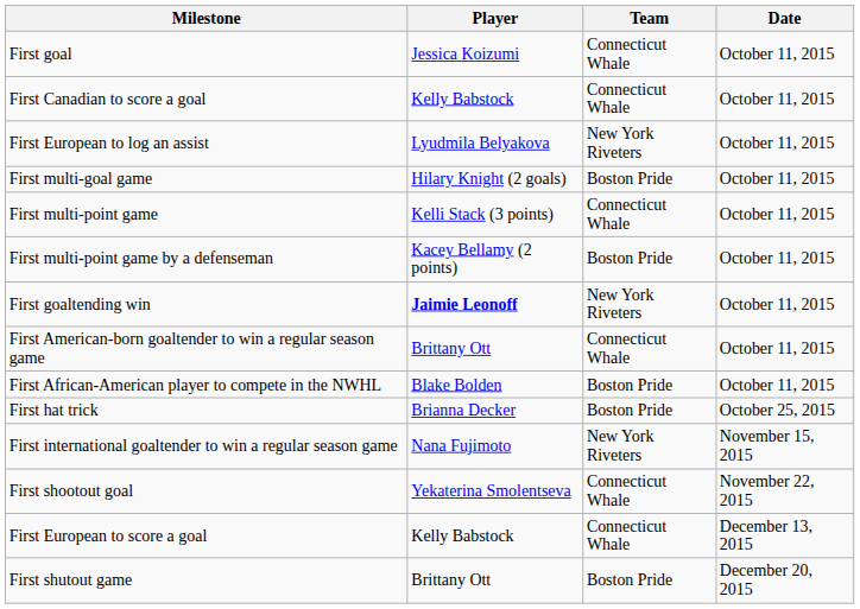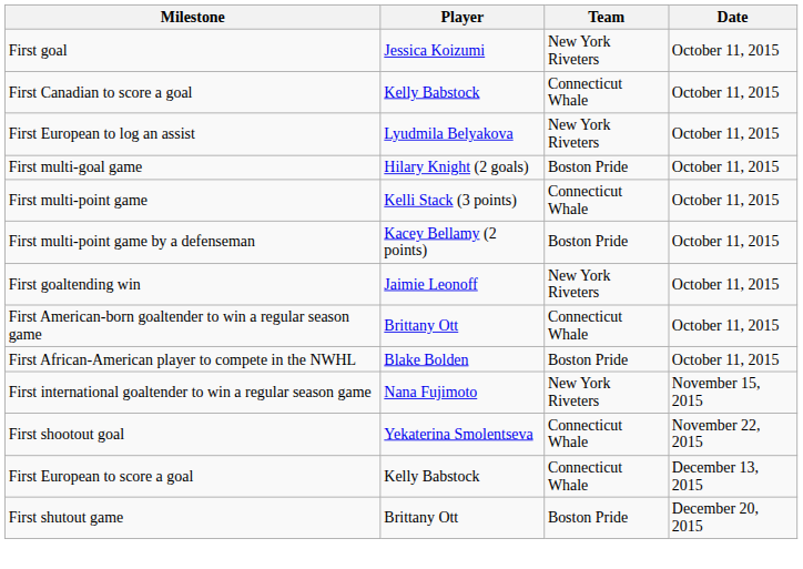 <table class="wikitable sortable" style="width:65%;">
 <tr style="text-align:center;">
 <th>Milestone</th>
 <th>Player</th>
 <th>Team</th>
 <th>Date</th>
 </tr>
 <tr>
 <td>First goal</td>
 <td><a href='#'>Jessica Koizumi</a></td>
-<td>Connecticut Whale</td>
+<td>New York Riveters</td>
 <td>October 11, 2015</td>
 </tr>
 <tr>
 <td>First Canadian to score a goal</td>
 <td><a href='#'>Kelly Babstock</a></td>
 <td>Connecticut Whale</td>
 <td>October 11, 2015</td>
 </tr>
 <tr>
 <td>First European to log an assist</td>
 <td><a href='#'>Lyudmila Belyakova</a></td>
 <td>New York Riveters</td>
 <td>October 11, 2015</td>
 </tr>
 <tr>
 <td>First multi-goal game</td>
 <td><a href='#'>Hilary Knight</a> (2 goals)</td>
 <td>Boston Pride</td>
 <td>October 11, 2015</td>
 </tr>
 <tr>
 <td>First multi-point game</td>
 <td><a href='#'>Kelli Stack</a> (3 points)</td>
 <td>Connecticut Whale</td>
 <td>October 11, 2015</td>
 </tr>
 <tr>
 <td>First multi-point game by a defenseman</td>
 <td><a href='#'>Kacey Bellamy</a> (2 points)</td>
 <td>Boston Pride</td>
 <td>October 11, 2015</td>
 </tr>
 <tr>
 <td>First goaltending win</td>
-<td><strong><a href='#'>Jaimie Leonoff</a></strong></td>
+<td><a href='#'>Jaimie Leonoff</a></td>
 <td>New York Riveters</td>
 <td>October 11, 2015</td>
 </tr>
 <tr>
 <td>First American-born goaltender to win a regular season game</td>
 <td><a href='#'>Brittany Ott</a></td>
 <td>Connecticut Whale</td>
 <td>October 11, 2015</td>
 </tr>
 <tr>
 <td>First African-American player to compete in the NWHL</td>
 <td><a href='#'>Blake Bolden</a></td>
 <td>Boston Pride</td>
 <td>October 11, 2015</td>
-</tr>
-<tr>
-<td>First hat trick</td>
-<td><a href='#'>Brianna Decker</a></td>
-<td>Boston Pride</td>
-<td>October 25, 2015</td>
 </tr>
 <tr>
 <td>First international goaltender to win a regular season game</td>
 <td><a href='#'>Nana Fujimoto</a></td>
 <td>New York Riveters</td>
 <td>November 15, 2015</td>
 </tr>
 <tr>
 <td>First shootout goal</td>
 <td><a href='#'>Yekaterina Smolentseva</a></td>
 <td>Connecticut Whale</td>
 <td>November 22, 2015</td>
 </tr>
 <tr>
 <td>First European to score a goal</td>
 <td>Kelly Babstock</td>
 <td>Connecticut Whale</td>
 <td>December 13, 2015</td>
 </tr>
 <tr>
 <td>First shutout game</td>
 <td>Brittany Ott</td>
 <td>Boston Pride</td>
 <td>December 20, 2015</td>
 </tr>
 </table>
